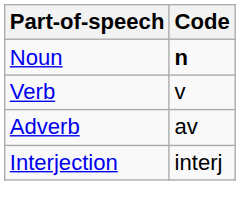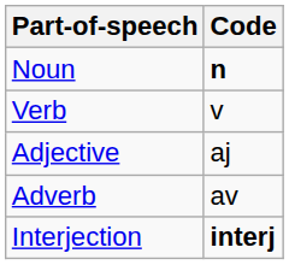 <table class="wikitable">
 <tr>
 <th>Part-of-speech</th>
 <th>Code</th>
 </tr>
 <tr>
 <td><a href='#'>Noun</a></td>
 <td><strong>n</strong></td>
 </tr>
 <tr>
 <td><a href='#'>Verb</a></td>
 <td>v</td>
 </tr>
 <tr>
+<td><a href='#'>Adjective</a></td>
+<td>aj</td>
+</tr>
+<tr>
 <td><a href='#'>Adverb</a></td>
 <td>av</td>
 </tr>
 <tr>
 <td><a href='#'>Interjection</a></td>
-<td>interj</td>
+<td><strong>interj</strong></td>
 </tr>
 </table>
